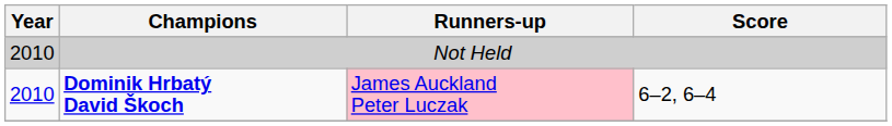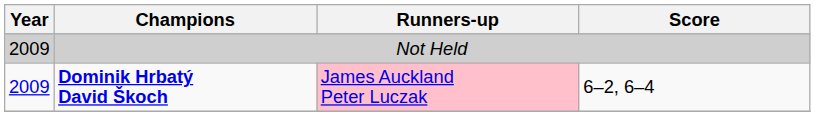 <table class="wikitable" style="font-size:90%">
 <tr>
 <th>Year</th>
 <th width="200">Champions</th>
 <th width="200">Runners-up</th>
 <th width="175">Score</th>
 </tr>
 <tr>
-<td style="background:#cfcfcf">2010</td>
+<td style="background:#cfcfcf">2009</td>
 <td colspan=3 align=center style="background:#cfcfcf"><em>Not Held</em></td>
 </tr>
 <tr>
-<td><a href='#'>2010</a></td>
+<td><a href='#'>2009</a></td>
 <td> <strong><a href='#'>Dominik Hrbatý</a></strong><br> <strong><a href='#'>David Škoch</a></strong></td>
 <td style="background: pink;"> <a href='#'>James Auckland</a><br> <a href='#'>Peter Luczak</a></td>
 <td>6–2, 6–4</td>
 </tr>
 <tr>
 </tr>
 </table>
